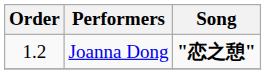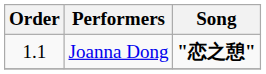 <table class="wikitable" style="text-align:center;">
 <tr>
 <th>Order</th>
 <th>Performers</th>
 <th>Song</th>
 </tr>
 <tr>
-<td>1.2</td>
+<td>1.1</td>
 <td><a href='#'>Joanna Dong</a></td>
 <td><strong>"恋之憩"</strong></td>
 </tr>
 <tr>
 </tr>
 </table>
